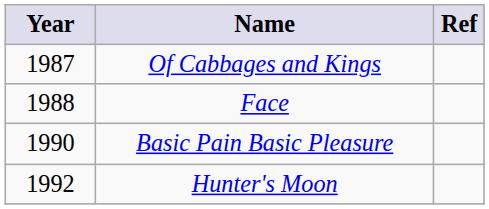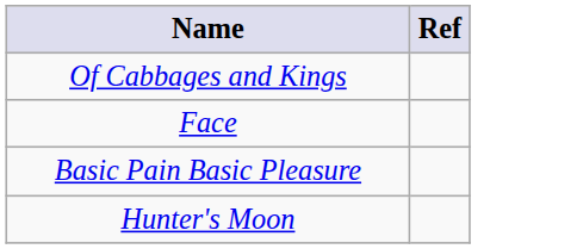 <table class="wikitable" style="font-size:96%; text-align:center; margin: 6px;">
 <tr>
-<th style="background:#dde; width:50px;">Year</th>
 <th style="background:#dde; width:207px;">Name</th>
 <th style="background:#dde; width:25px;">Ref</th>
 </tr>
 <tr>
-<td>1987</td>
 <td><em><a href='#'>Of Cabbages and Kings</a></em></td>
 <td></td>
 </tr>
 <tr>
-<td>1988</td>
 <td><em><a href='#'>Face</a></em></td>
 <td></td>
 </tr>
 <tr>
-<td>1990</td>
 <td><em><a href='#'>Basic Pain Basic Pleasure</a></em></td>
 <td></td>
 </tr>
 <tr>
-<td>1992</td>
 <td><em><a href='#'>Hunter's Moon</a></em></td>
 <td></td>
 </tr>
 </table>
